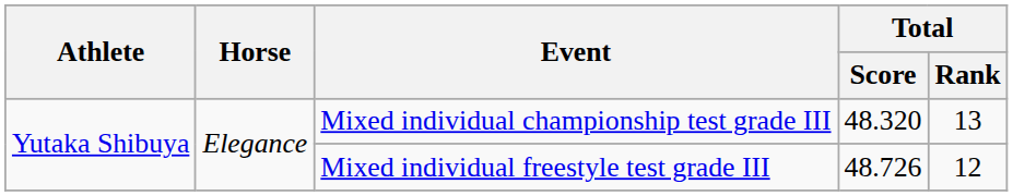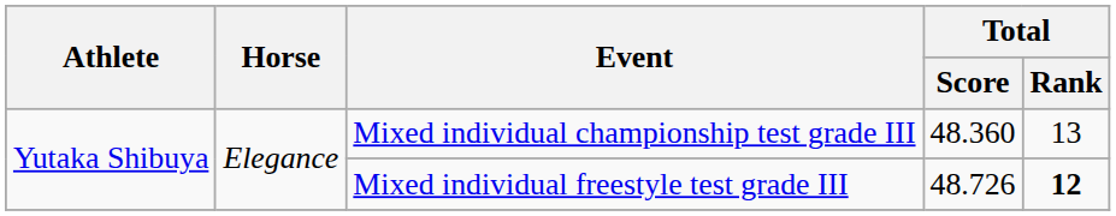 <table class=wikitable style="font-size:90%">
 <tr>
 <th rowspan="2">Athlete</th>
 <th rowspan="2">Horse</th>
 <th rowspan="2">Event</th>
 <th colspan="2">Total</th>
 </tr>
 <tr>
 <th>Score</th>
 <th>Rank</th>
 </tr>
 <tr>
 <td rowspan="2"><a href='#'>Yutaka Shibuya</a></td>
 <td rowspan="2"><em>Elegance</em></td>
 <td><a href='#'>Mixed individual championship test grade III</a></td>
-<td align="center">48.320</td>
+<td align="center">48.360</td>
 <td align="center">13</td>
 </tr>
 <tr>
 <td><a href='#'>Mixed individual freestyle test grade III</a></td>
 <td align="center">48.726</td>
-<td align="center">12</td>
+<td align="center"><strong>12</strong></td>
 </tr>
 </table>
